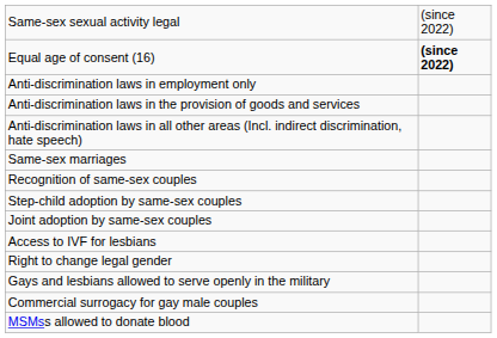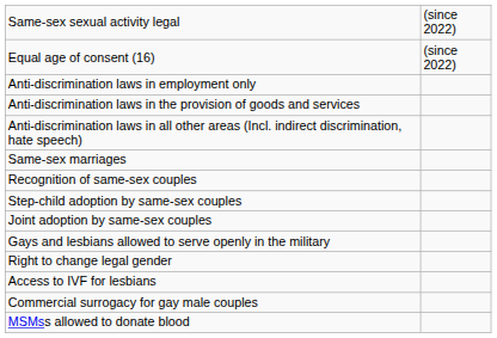 <table class="wikitable">
 <tr>
 <td>Same-sex sexual activity legal</td>
 <td> (since 2022)</td>
 </tr>
 <tr>
 <td>Equal age of consent (16)</td>
-<td><strong> (since 2022)</strong></td>
+<td> (since 2022)</td>
 </tr>
 <tr>
 <td>Anti-discrimination laws in employment only</td>
 <td></td>
 </tr>
 <tr>
 <td>Anti-discrimination laws in the provision of goods and services</td>
 <td></td>
 </tr>
 <tr>
 <td>Anti-discrimination laws in all other areas (Incl. indirect discrimination, hate speech)</td>
 <td></td>
 </tr>
 <tr>
 <td>Same-sex marriages</td>
 <td></td>
 </tr>
 <tr>
 <td>Recognition of same-sex couples</td>
 <td></td>
 </tr>
 <tr>
 <td>Step-child adoption by same-sex couples</td>
 <td></td>
 </tr>
 <tr>
 <td>Joint adoption by same-sex couples</td>
 <td></td>
 </tr>
 <tr>
-<td>Access to IVF for lesbians</td>
+<td>Gays and lesbians allowed to serve openly in the military</td>
 <td></td>
 </tr>
 <tr>
 <td>Right to change legal gender</td>
 <td></td>
 </tr>
 <tr>
-<td>Gays and lesbians allowed to serve openly in the military</td>
+<td>Access to IVF for lesbians</td>
 <td></td>
 </tr>
 <tr>
 <td>Commercial surrogacy for gay male couples</td>
 <td></td>
 </tr>
 <tr>
 <td><a href='#'>MSMs</a>s allowed to donate blood</td>
 <td></td>
 </tr>
 </table>
